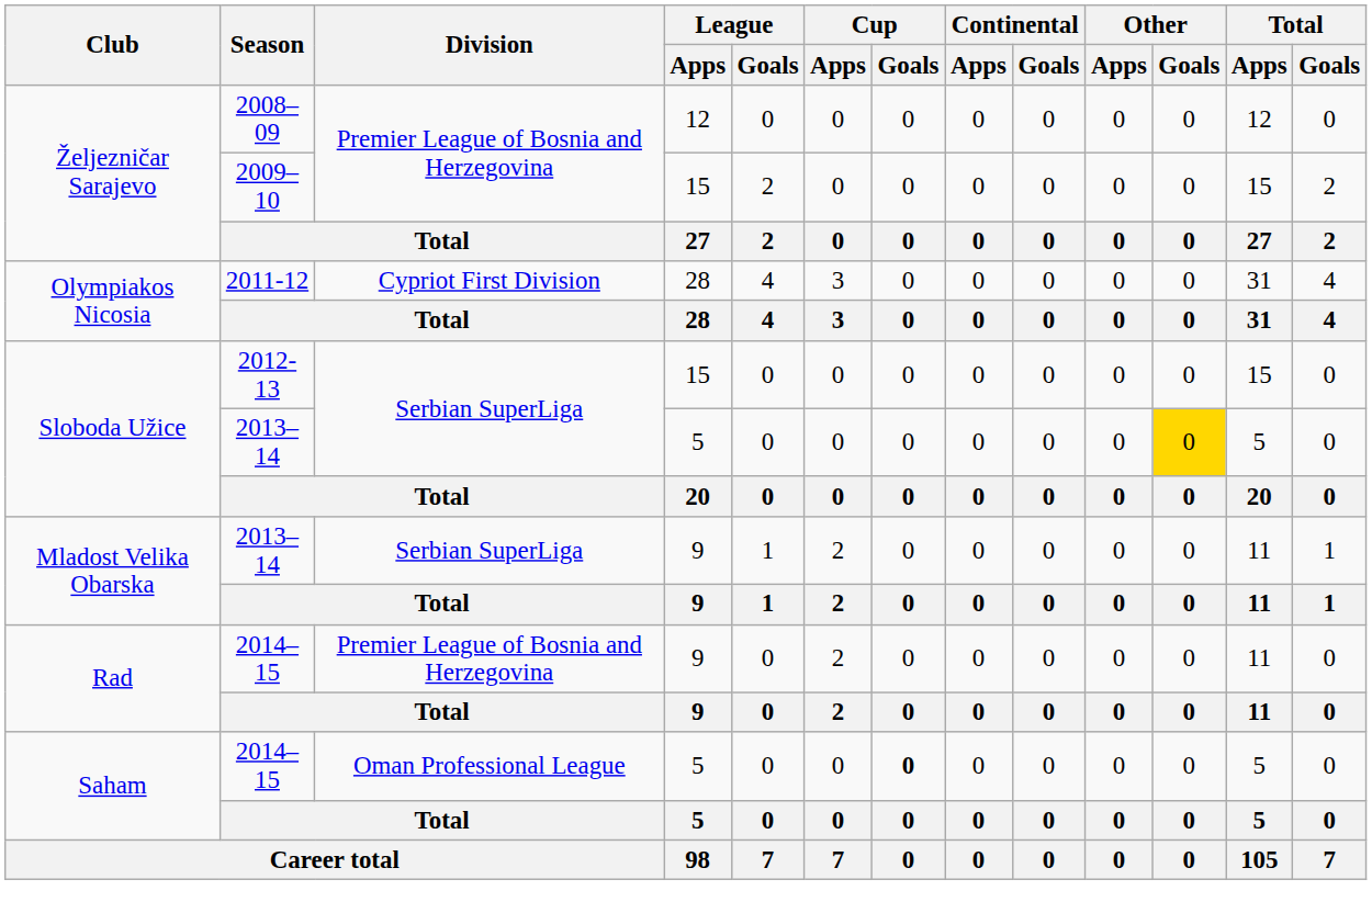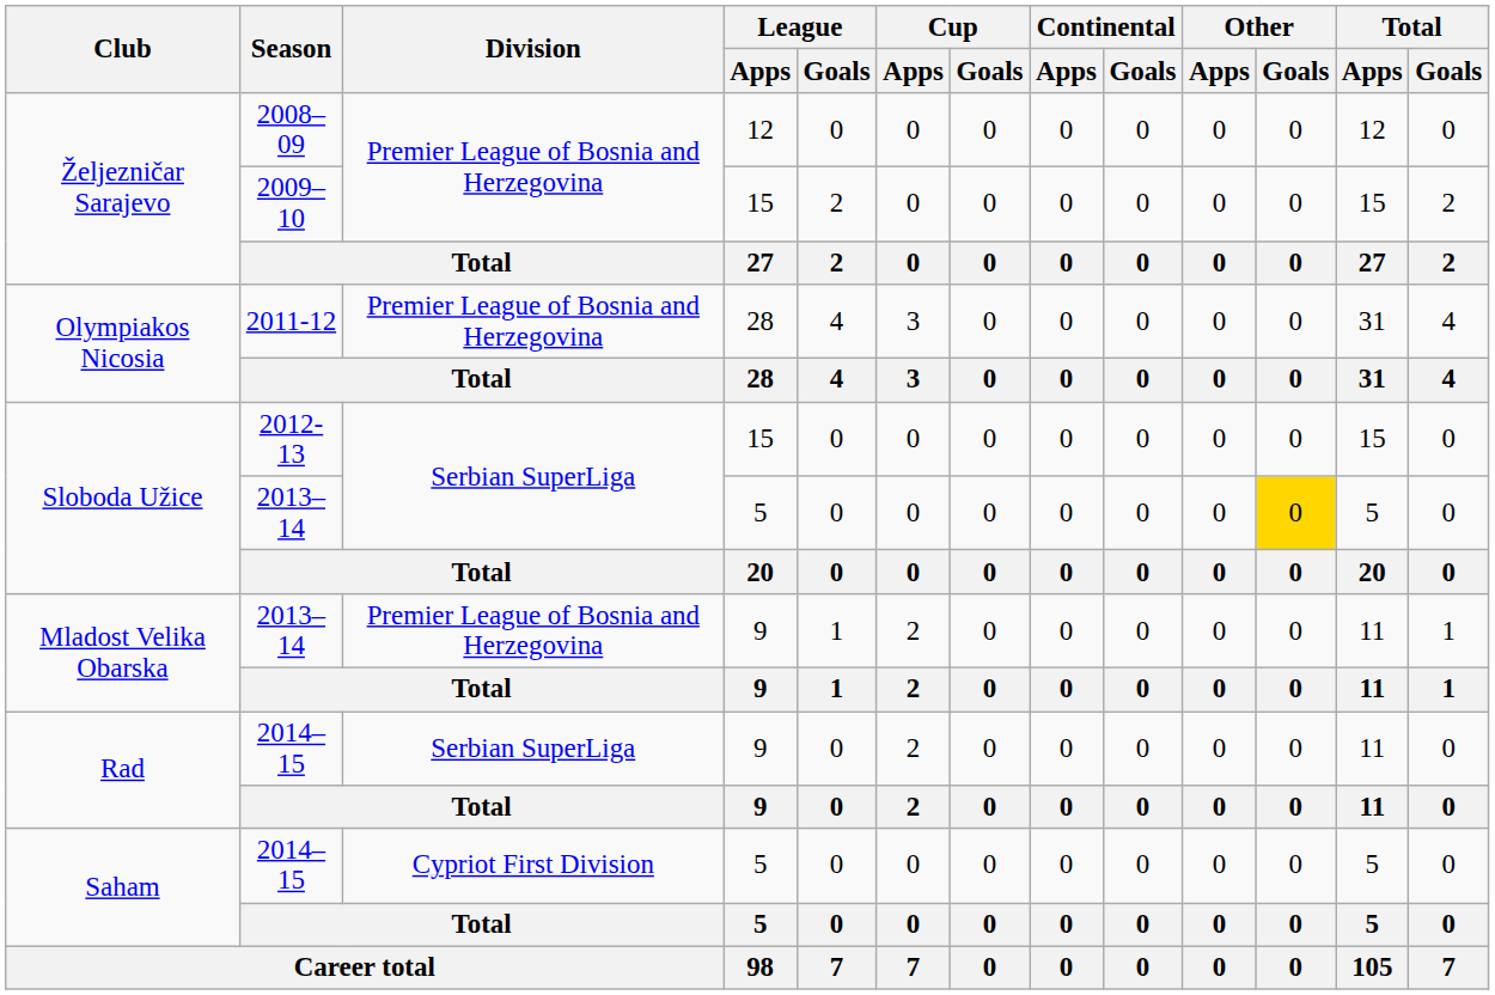 <table class="wikitable" style="text-align: center;">
 <tr>
 <th rowspan="2">Club</th>
 <th rowspan="2">Season</th>
 <th rowspan="2">Division</th>
 <th colspan="2">League</th>
 <th colspan="2">Cup</th>
 <th colspan="2">Continental</th>
 <th colspan="2">Other</th>
 <th colspan="2">Total</th>
 </tr>
 <tr>
 <th>Apps</th>
 <th>Goals</th>
 <th>Apps</th>
 <th>Goals</th>
 <th>Apps</th>
 <th>Goals</th>
 <th>Apps</th>
 <th>Goals</th>
 <th>Apps</th>
 <th>Goals</th>
 </tr>
 <tr>
 <td rowspan="3"><a href='#'>Željezničar Sarajevo</a></td>
 <td><a href='#'>2008–09</a></td>
 <td rowspan="2"><a href='#'>Premier League of Bosnia and Herzegovina</a></td>
 <td>12</td>
 <td>0</td>
 <td>0</td>
 <td>0</td>
 <td>0</td>
 <td>0</td>
 <td>0</td>
 <td>0</td>
 <td>12</td>
 <td>0</td>
 </tr>
 <tr>
 <td><a href='#'>2009–10</a></td>
 <td>15</td>
 <td>2</td>
 <td>0</td>
 <td>0</td>
 <td>0</td>
 <td>0</td>
 <td>0</td>
 <td>0</td>
 <td>15</td>
 <td>2</td>
 </tr>
 <tr>
 <th colspan="2">Total</th>
 <th>27</th>
 <th>2</th>
 <th>0</th>
 <th>0</th>
 <th>0</th>
 <th>0</th>
 <th>0</th>
 <th>0</th>
 <th>27</th>
 <th>2</th>
 </tr>
 <tr>
 <td rowspan="2"><a href='#'>Olympiakos Nicosia</a></td>
 <td><a href='#'>2011-12</a></td>
-<td rowspan="1"><a href='#'>Cypriot First Division</a></td>
+<td rowspan="1"><a href='#'>Premier League of Bosnia and Herzegovina</a></td>
 <td>28</td>
 <td>4</td>
 <td>3</td>
 <td>0</td>
 <td>0</td>
 <td>0</td>
 <td>0</td>
 <td>0</td>
 <td>31</td>
 <td>4</td>
 </tr>
 <tr>
 <th colspan="2">Total</th>
 <th>28</th>
 <th>4</th>
 <th>3</th>
 <th>0</th>
 <th>0</th>
 <th>0</th>
 <th>0</th>
 <th>0</th>
 <th>31</th>
 <th>4</th>
 </tr>
 <tr>
 <td rowspan="3"><a href='#'>Sloboda Užice</a></td>
 <td><a href='#'>2012-13</a></td>
 <td rowspan="2"><a href='#'>Serbian SuperLiga</a></td>
 <td>15</td>
 <td>0</td>
 <td>0</td>
 <td>0</td>
 <td>0</td>
 <td>0</td>
 <td>0</td>
 <td>0</td>
 <td>15</td>
 <td>0</td>
 </tr>
 <tr>
 <td><a href='#'>2013–14</a></td>
 <td>5</td>
 <td>0</td>
 <td>0</td>
 <td>0</td>
 <td>0</td>
 <td>0</td>
 <td>0</td>
 <td style="background: gold;">0</td>
 <td>5</td>
 <td>0</td>
 </tr>
 <tr>
 <th colspan="2">Total</th>
 <th>20</th>
 <th>0</th>
 <th>0</th>
 <th>0</th>
 <th>0</th>
 <th>0</th>
 <th>0</th>
 <th>0</th>
 <th>20</th>
 <th>0</th>
 </tr>
 <tr>
 <td rowspan="2"><a href='#'>Mladost Velika Obarska</a></td>
 <td><a href='#'>2013–14</a></td>
-<td rowspan="1"><a href='#'>Serbian SuperLiga</a></td>
+<td rowspan="1"><a href='#'>Premier League of Bosnia and Herzegovina</a></td>
 <td>9</td>
 <td>1</td>
 <td>2</td>
 <td>0</td>
 <td>0</td>
 <td>0</td>
 <td>0</td>
 <td>0</td>
 <td>11</td>
 <td>1</td>
 </tr>
 <tr>
 <th colspan="2">Total</th>
 <th>9</th>
 <th>1</th>
 <th>2</th>
 <th>0</th>
 <th>0</th>
 <th>0</th>
 <th>0</th>
 <th>0</th>
 <th>11</th>
 <th>1</th>
 </tr>
 <tr>
 <td rowspan="2"><a href='#'>Rad</a></td>
 <td><a href='#'>2014–15</a></td>
-<td rowspan="1"><a href='#'>Premier League of Bosnia and Herzegovina</a></td>
+<td rowspan="1"><a href='#'>Serbian SuperLiga</a></td>
 <td>9</td>
 <td>0</td>
 <td>2</td>
 <td>0</td>
 <td>0</td>
 <td>0</td>
 <td>0</td>
 <td>0</td>
 <td>11</td>
 <td>0</td>
 </tr>
 <tr>
 <th colspan="2">Total</th>
 <th>9</th>
 <th>0</th>
 <th>2</th>
 <th>0</th>
 <th>0</th>
 <th>0</th>
 <th>0</th>
 <th>0</th>
 <th>11</th>
 <th>0</th>
 </tr>
 <tr>
 <td rowspan="2"><a href='#'>Saham</a></td>
 <td><a href='#'>2014–15</a></td>
-<td rowspan="1"><a href='#'>Oman Professional League</a></td>
+<td rowspan="1"><a href='#'>Cypriot First Division</a></td>
 <td>5</td>
 <td>0</td>
 <td>0</td>
-<td><strong>0</strong></td>
+<td>0</td>
 <td>0</td>
 <td>0</td>
 <td>0</td>
 <td>0</td>
 <td>5</td>
 <td>0</td>
 </tr>
 <tr>
 <th colspan="2">Total</th>
 <th>5</th>
 <th>0</th>
 <th>0</th>
 <th>0</th>
 <th>0</th>
 <th>0</th>
 <th>0</th>
 <th>0</th>
 <th>5</th>
 <th>0</th>
 </tr>
 <tr>
 <th colspan="3">Career total</th>
 <th>98</th>
 <th>7</th>
 <th>7</th>
 <th>0</th>
 <th>0</th>
 <th>0</th>
 <th>0</th>
 <th>0</th>
 <th>105</th>
 <th>7</th>
 </tr>
 </table>
